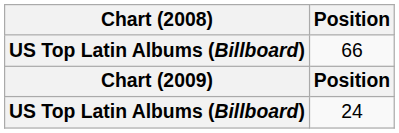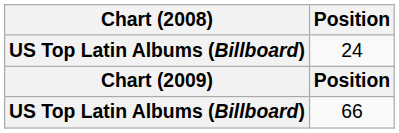 <table class="wikitable plainrowheaders" style="text-align:center">
 <tr>
 <th scope="col">Chart (2008)</th>
 <th scope="col">Position</th>
 </tr>
 <tr>
 <th scope="row">US Top Latin Albums (<em>Billboard</em>)</th>
-<td>66</td>
+<td>24</td>
 </tr>
 <tr>
 <th scope="col">Chart (2009)</th>
 <th scope="col">Position</th>
 </tr>
 <tr>
 <th scope="row">US Top Latin Albums (<em>Billboard</em>)</th>
-<td>24</td>
+<td>66</td>
 </tr>
 </table>
